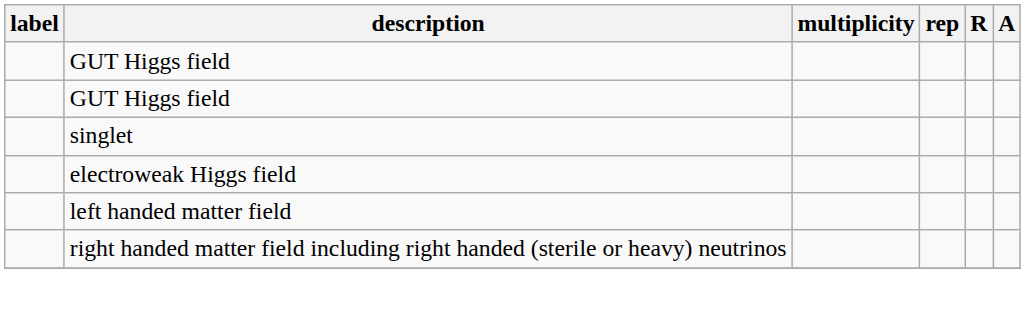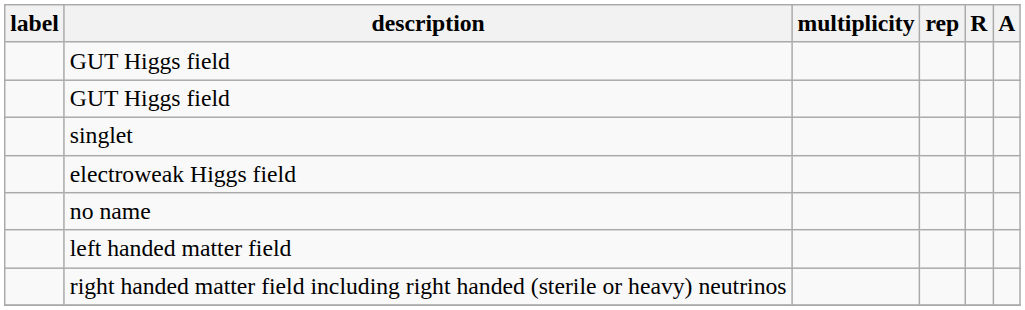 <table class="wikitable">
 <tr>
 <th>label</th>
 <th>description</th>
 <th>multiplicity</th>
 <th> rep</th>
 <th>R</th>
 <th>A</th>
 </tr>
 <tr>
 <td></td>
 <td>GUT Higgs field</td>
 <td></td>
 <td></td>
 <td></td>
 <td></td>
 </tr>
 <tr>
 <td></td>
 <td>GUT Higgs field</td>
 <td></td>
 <td></td>
 <td></td>
 <td></td>
 </tr>
 <tr>
 <td></td>
 <td>singlet</td>
 <td></td>
 <td></td>
 <td></td>
 <td></td>
 </tr>
 <tr>
 <td></td>
 <td>electroweak Higgs field</td>
 <td></td>
 <td></td>
 <td></td>
 <td></td>
 </tr>
 <tr>
 <td></td>
+<td>no name</td>
+<td></td>
+<td></td>
+<td></td>
+<td></td>
+</tr>
+<tr>
+<td></td>
 <td>left handed matter field</td>
 <td></td>
 <td></td>
 <td></td>
 <td></td>
 </tr>
 <tr>
 <td></td>
 <td>right handed matter field including right handed (sterile or heavy) neutrinos</td>
 <td></td>
 <td></td>
 <td></td>
 <td></td>
 </tr>
 <tr>
 </tr>
 </table>
